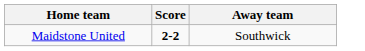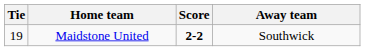 <table class="wikitable" style="text-align:center;">
 <tr>
+<th width=20>Tie</th>
 <th width=175>Home team</th>
 <th width=20>Score</th>
 <th width=175>Away team</th>
 </tr>
 <tr>
+<td>19</td>
 <td><a href='#'>Maidstone United</a></td>
 <td><strong>2-2</strong></td>
 <td>Southwick</td>
 </tr>
 </table>
